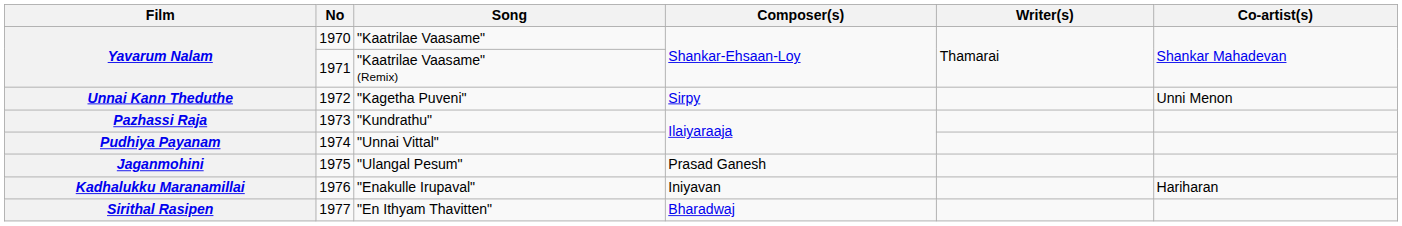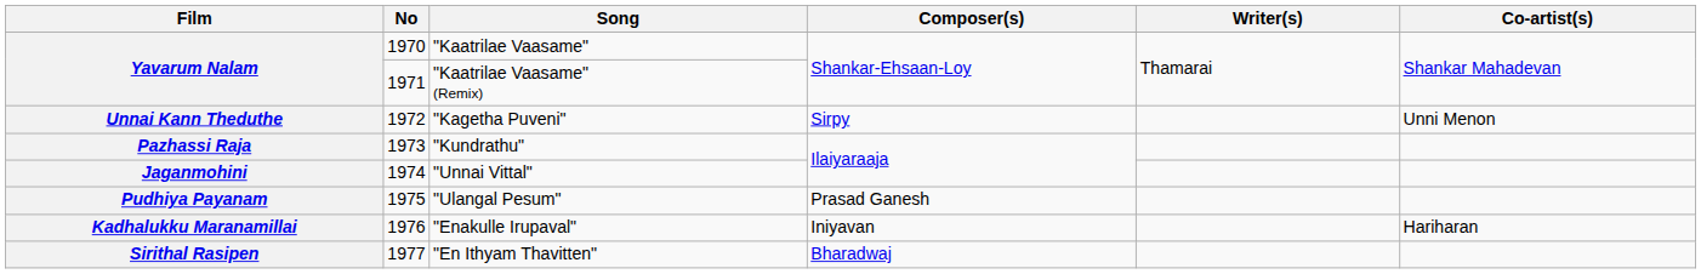 <table class="wikitable plainrowheaders" width="100%" textcolor:#000;">
 <tr>
 <th scope="col" width=23%><strong>Film</strong></th>
 <th><strong>No</strong></th>
 <th scope="col" width=23%><strong>Song</strong></th>
 <th scope="col" width=20%><strong>Composer(s)</strong></th>
 <th scope="col" width=16%><strong>Writer(s)</strong></th>
 <th scope="col" width=18%><strong>Co-artist(s)</strong></th>
 </tr>
 <tr>
 <th rowspan="2"><em><a href='#'>Yavarum Nalam</a></em></th>
 <td>1970</td>
 <td>"Kaatrilae Vaasame"</td>
 <td rowspan="2"><a href='#'>Shankar-Ehsaan-Loy</a></td>
 <td rowspan="2">Thamarai</td>
 <td rowspan="2"><a href='#'>Shankar Mahadevan</a></td>
 </tr>
 <tr>
 <td>1971</td>
 <td>"Kaatrilae Vaasame"<br><small>(Remix)</small></td>
 </tr>
 <tr>
 <th><em><a href='#'>Unnai Kann Theduthe</a></em></th>
 <td>1972</td>
 <td>"Kagetha Puveni"</td>
 <td><a href='#'>Sirpy</a></td>
 <td></td>
 <td>Unni Menon</td>
 </tr>
 <tr>
 <th><a href='#'><em>Pazhassi Raja</em></a></th>
 <td>1973</td>
 <td>"Kundrathu"</td>
 <td rowspan="2"><a href='#'>Ilaiyaraaja</a></td>
 <td></td>
 <td></td>
 </tr>
 <tr>
-<th><em><a href='#'>Pudhiya Payanam</a></em></th>
+<th><em><a href='#'>Jaganmohini</a></em></th>
 <td>1974</td>
 <td>"Unnai Vittal"</td>
 <td></td>
 <td></td>
 </tr>
 <tr>
-<th><em><a href='#'>Jaganmohini</a></em></th>
+<th><em><a href='#'>Pudhiya Payanam</a></em></th>
 <td>1975</td>
 <td>"Ulangal Pesum"</td>
 <td>Prasad Ganesh</td>
 <td></td>
 <td></td>
 </tr>
 <tr>
 <th><a href='#'><em>Kadhalukku Maranamillai</em></a></th>
 <td>1976</td>
 <td>"Enakulle Irupaval"</td>
 <td>Iniyavan</td>
 <td></td>
 <td>Hariharan</td>
 </tr>
 <tr>
 <th><em><a href='#'>Sirithal Rasipen</a></em></th>
 <td>1977</td>
 <td>"En Ithyam Thavitten"</td>
 <td><a href='#'>Bharadwaj</a></td>
 <td></td>
 <td></td>
 </tr>
 </table>
